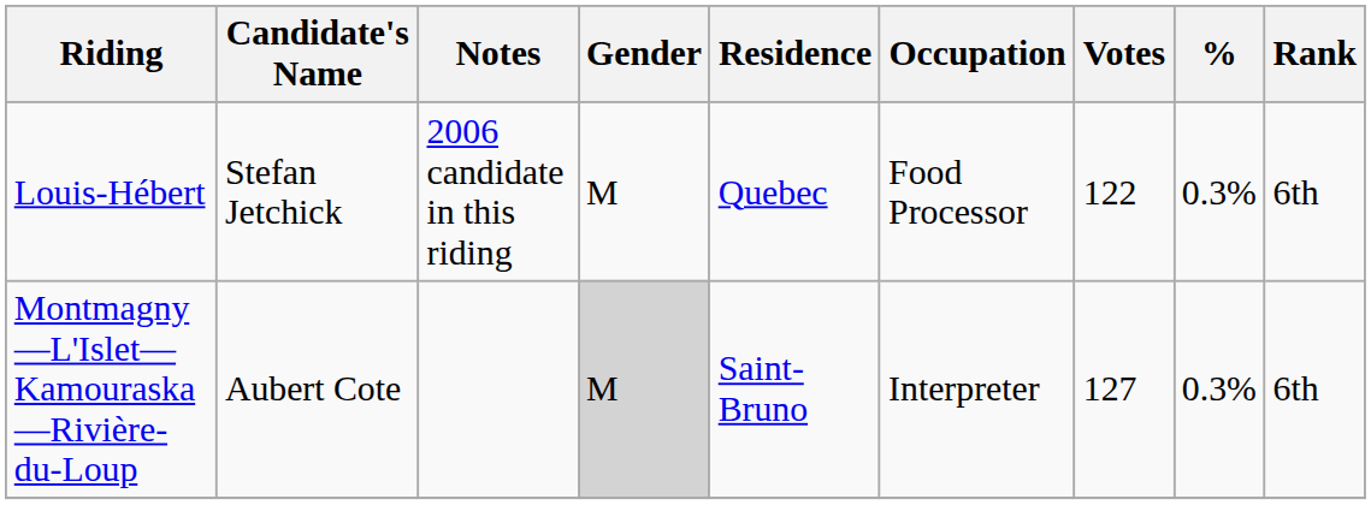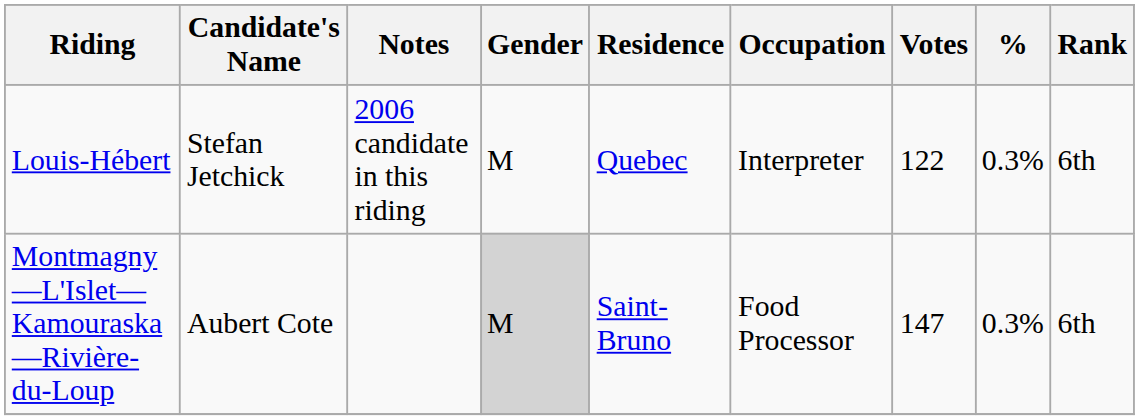 <table class="wikitable">
 <tr>
 <th>Riding<br></th>
 <th>Candidate's Name</th>
 <th>Notes</th>
 <th>Gender</th>
 <th>Residence</th>
 <th>Occupation</th>
 <th>Votes</th>
 <th>%</th>
 <th>Rank</th>
 </tr>
 <tr>
 <td><a href='#'>Louis-Hébert</a></td>
 <td>Stefan Jetchick</td>
 <td><a href='#'>2006</a> candidate in this riding</td>
 <td>M</td>
 <td><a href='#'>Quebec</a></td>
-<td>Food Processor</td>
+<td>Interpreter</td>
 <td>122</td>
 <td>0.3%</td>
 <td>6th</td>
 </tr>
 <tr>
 <td><a href='#'>Montmagny—L'Islet—Kamouraska—Rivière-du-Loup</a></td>
 <td>Aubert Cote</td>
 <td></td>
 <td style="background: lightgrey;">M</td>
 <td><a href='#'>Saint-Bruno</a></td>
-<td>Interpreter</td>
-<td>127</td>
+<td>Food Processor</td>
+<td>147</td>
 <td>0.3%</td>
 <td>6th</td>
 </tr>
 <tr>
 </tr>
 </table>
